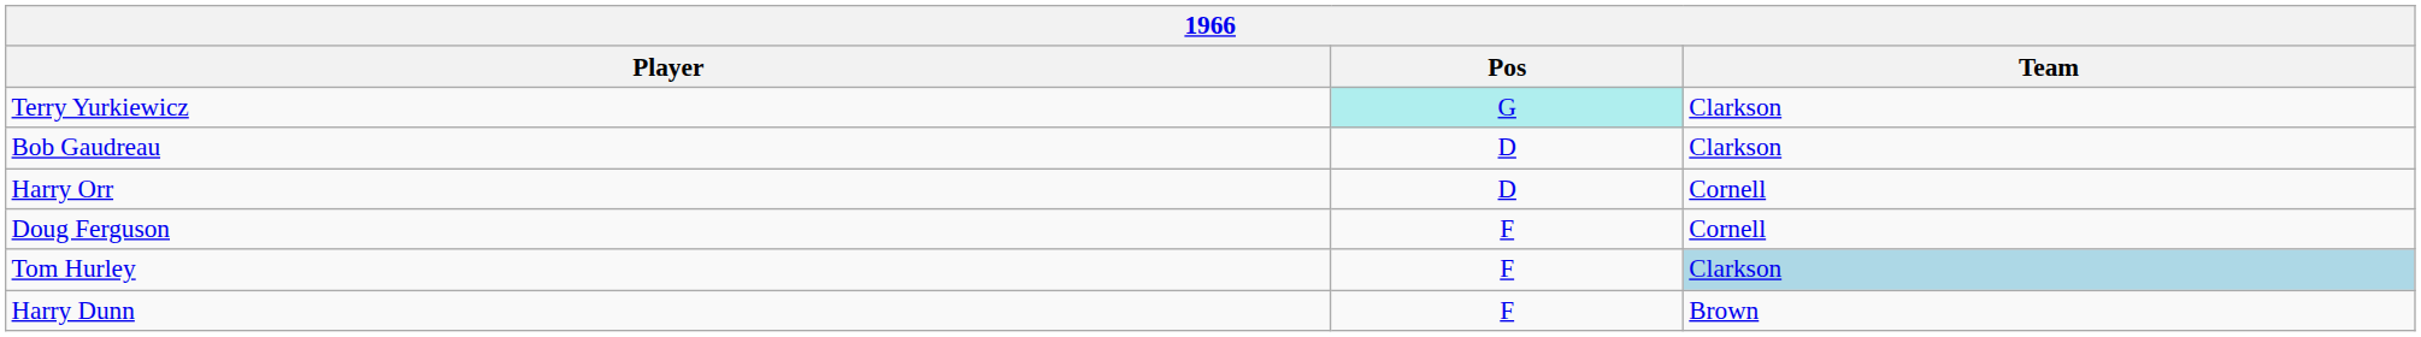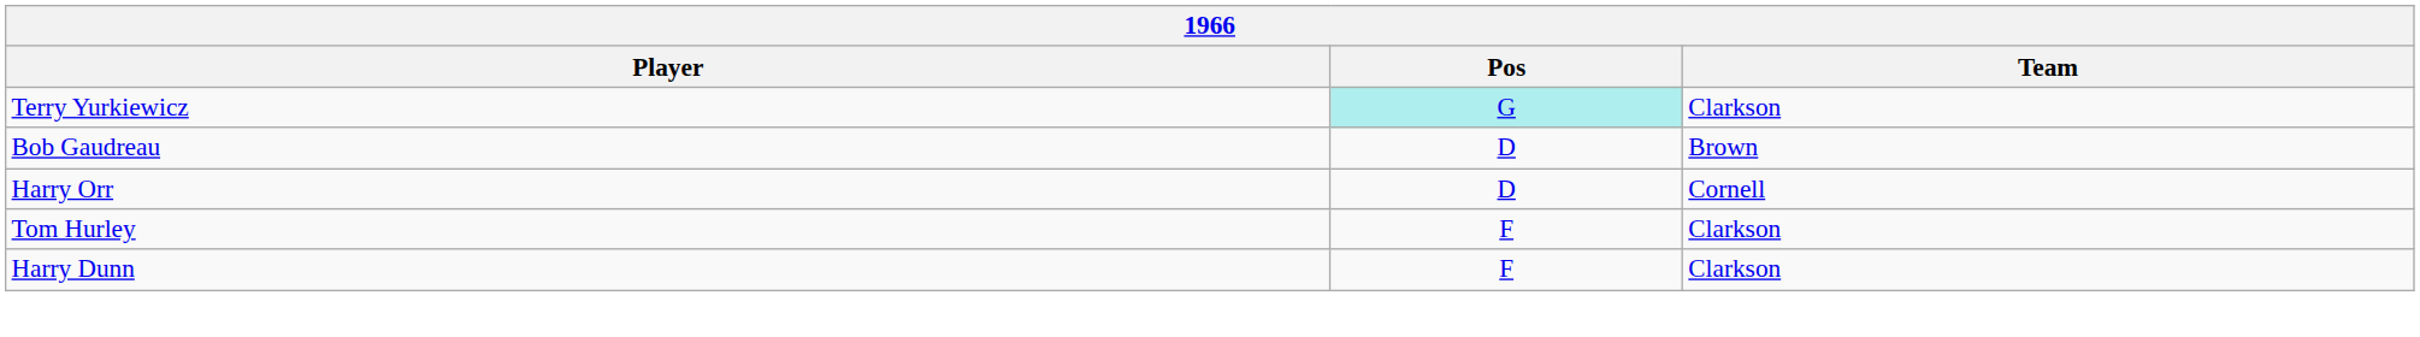 <table class="wikitable" width=95%>
 <tr>
 <th colspan=3><a href='#'>1966</a></th>
 </tr>
 <tr>
 <th>Player</th>
 <th>Pos</th>
 <th>Team</th>
 </tr>
 <tr>
 <td><a href='#'>Terry Yurkiewicz</a></td>
 <td align=center style="background: paleturquoise;"><a href='#'>G</a></td>
 <td><a href='#'>Clarkson</a></td>
 </tr>
 <tr>
 <td><a href='#'>Bob Gaudreau</a></td>
 <td align=center><a href='#'>D</a></td>
-<td><a href='#'>Clarkson</a></td>
+<td><a href='#'>Brown</a></td>
 </tr>
 <tr>
 <td><a href='#'>Harry Orr</a></td>
 <td align=center><a href='#'>D</a></td>
 <td><a href='#'>Cornell</a></td>
 </tr>
 <tr>
-<td><a href='#'>Doug Ferguson</a></td>
-<td align=center><a href='#'>F</a></td>
-<td><a href='#'>Cornell</a></td>
-</tr>
-<tr>
 <td><a href='#'>Tom Hurley</a></td>
 <td align=center><a href='#'>F</a></td>
-<td style="background: lightblue;"><a href='#'>Clarkson</a></td>
+<td><a href='#'>Clarkson</a></td>
 </tr>
 <tr>
 <td><a href='#'>Harry Dunn</a></td>
 <td align=center><a href='#'>F</a></td>
-<td><a href='#'>Brown</a></td>
+<td><a href='#'>Clarkson</a></td>
 </tr>
 </table>
